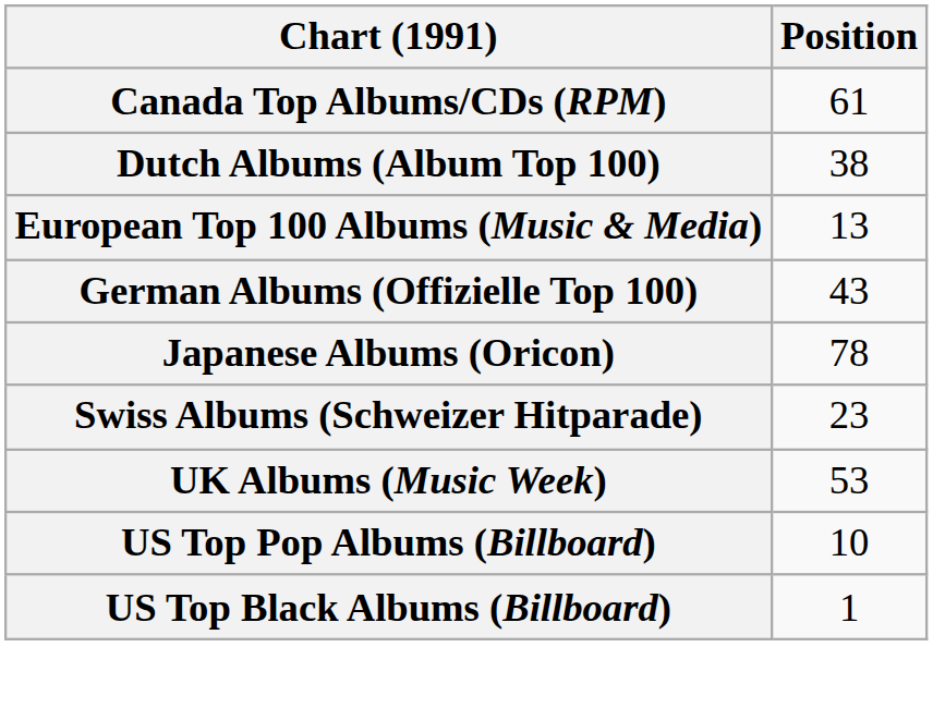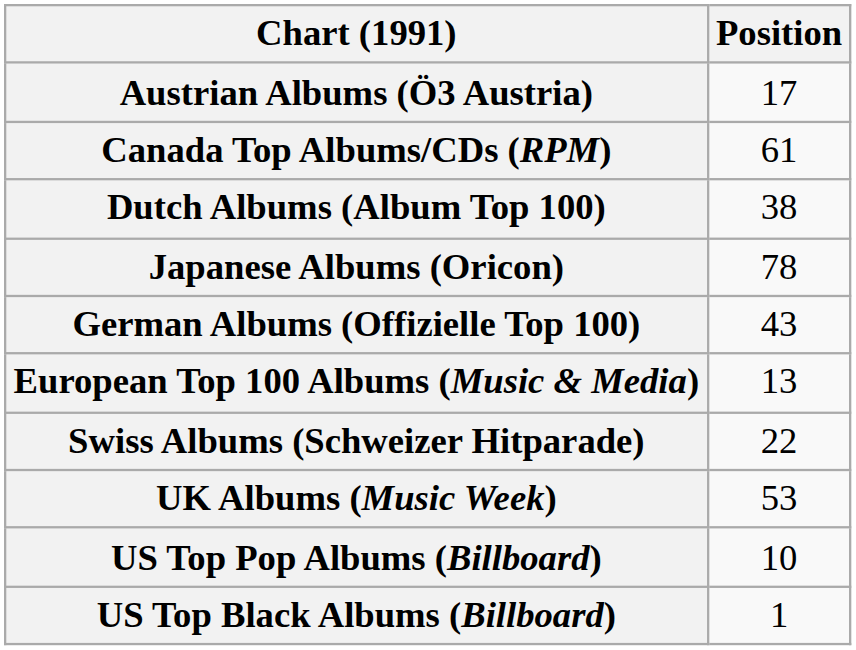 <table class="wikitable sortable plainrowheaders" style="text-align:center">
 <tr>
 <th scope="col">Chart (1991)</th>
 <th scope="col">Position</th>
+</tr>
+<tr>
+<th scope="row">Austrian Albums (Ö3 Austria)</th>
+<td>17</td>
 </tr>
 <tr>
 <th scope="row">Canada Top Albums/CDs (<em>RPM</em>)</th>
 <td>61</td>
 </tr>
 <tr>
 <th scope="row">Dutch Albums (Album Top 100)</th>
 <td>38</td>
 </tr>
 <tr>
-<th scope="row">European Top 100 Albums (<em>Music & Media</em>)</th>
-<td>13</td>
+<th scope="row">Japanese Albums (Oricon)</th>
+<td>78</td>
 </tr>
 <tr>
 <th scope="row">German Albums (Offizielle Top 100)</th>
 <td>43</td>
 </tr>
 <tr>
-<th scope="row">Japanese Albums (Oricon)</th>
-<td>78</td>
+<th scope="row">European Top 100 Albums (<em>Music & Media</em>)</th>
+<td>13</td>
 </tr>
 <tr>
 <th scope="row">Swiss Albums (Schweizer Hitparade)</th>
-<td>23</td>
+<td>22</td>
 </tr>
 <tr>
 <th scope="row">UK Albums (<em>Music Week</em>)</th>
 <td>53</td>
 </tr>
 <tr>
 <th scope="row">US Top Pop Albums (<em>Billboard</em>)</th>
 <td>10</td>
 </tr>
 <tr>
 <th scope="row">US Top Black Albums (<em>Billboard</em>)</th>
 <td>1</td>
 </tr>
 </table>
